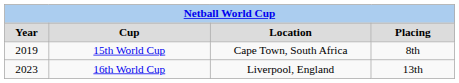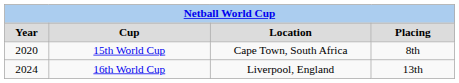 <table class=wikitable style="text-align:center; font-size:90%">
 <tr>
 <th colspan=4 style=background:#ABCDEF><a href='#'>Netball World Cup</a></th>
 </tr>
 <tr>
 <th width=50 style=background:gainsboro>Year</th>
 <th width=200 style=background:gainsboro>Cup</th>
 <th width=200 style=background:gainsboro>Location</th>
 <th width=100 style=background:gainsboro>Placing</th>
 </tr>
 <tr>
-<td>2019</td>
+<td>2020</td>
 <td><a href='#'>15th World Cup</a></td>
 <td>Cape Town, South Africa</td>
 <td>8th</td>
 </tr>
 <tr>
-<td>2023</td>
+<td>2024</td>
 <td><a href='#'>16th World Cup</a></td>
 <td>Liverpool, England</td>
 <td>13th</td>
 </tr>
 </table>
